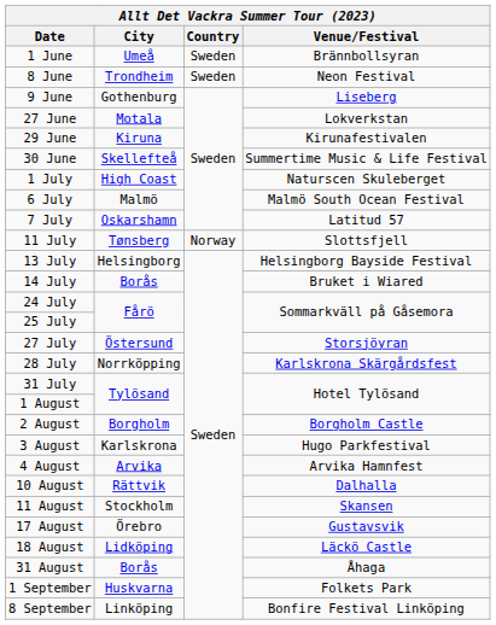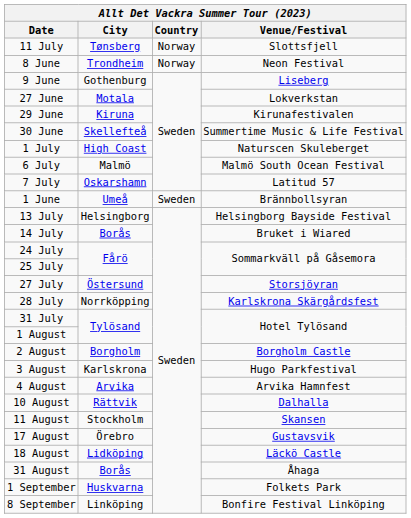 <table class="wikitable collapsible autocollapse" style="text-align:center;">
 <tr>
 <th colspan="4"><em>Allt Det Vackra Summer Tour (2023)</em></th>
 </tr>
 <tr>
 <th scope="col">Date</th>
 <th scope="col">City</th>
 <th>Country</th>
 <th scope="col">Venue/Festival</th>
 </tr>
 <tr>
-<td>1 June</td>
-<td><a href='#'>Umeå</a></td>
-<td>Sweden</td>
-<td>Brännbollsyran</td>
+<td>11 July</td>
+<td><a href='#'>Tønsberg</a></td>
+<td>Norway</td>
+<td>Slottsfjell</td>
 </tr>
 <tr>
 <td>8 June</td>
 <td><a href='#'>Trondheim</a></td>
-<td>Sweden</td>
+<td>Norway</td>
 <td>Neon Festival</td>
 </tr>
 <tr>
 <td>9 June</td>
 <td>Gothenburg</td>
 <td rowspan="7">Sweden</td>
 <td><a href='#'>Liseberg</a></td>
 </tr>
 <tr>
 <td>27 June</td>
 <td><a href='#'>Motala</a></td>
 <td>Lokverkstan</td>
 </tr>
 <tr>
 <td>29 June</td>
 <td><a href='#'>Kiruna</a></td>
 <td>Kirunafestivalen</td>
 </tr>
 <tr>
 <td>30 June</td>
 <td><a href='#'>Skellefteå</a></td>
 <td>Summertime Music & Life Festival</td>
 </tr>
 <tr>
 <td>1 July</td>
 <td><a href='#'>High Coast</a></td>
 <td>Naturscen Skuleberget</td>
 </tr>
 <tr>
 <td>6 July</td>
 <td>Malmö</td>
 <td>Malmö South Ocean Festival</td>
 </tr>
 <tr>
 <td>7 July</td>
 <td><a href='#'>Oskarshamn</a></td>
 <td>Latitud 57</td>
 </tr>
 <tr>
-<td>11 July</td>
-<td><a href='#'>Tønsberg</a></td>
-<td>Norway</td>
-<td>Slottsfjell</td>
+<td>1 June</td>
+<td><a href='#'>Umeå</a></td>
+<td>Sweden</td>
+<td>Brännbollsyran</td>
 </tr>
 <tr>
 <td>13 July</td>
 <td>Helsingborg</td>
 <td rowspan="18">Sweden</td>
 <td>Helsingborg Bayside Festival</td>
 </tr>
 <tr>
 <td>14 July</td>
 <td><a href='#'>Borås</a></td>
 <td>Bruket i Wiared</td>
 </tr>
 <tr>
 <td>24 July</td>
 <td rowspan="2"><a href='#'>Fårö</a></td>
 <td rowspan="2">Sommarkväll på Gåsemora</td>
 </tr>
 <tr>
 <td>25 July</td>
 </tr>
 <tr>
 <td>27 July</td>
 <td><a href='#'>Östersund</a></td>
 <td><a href='#'>Storsjöyran</a></td>
 </tr>
 <tr>
 <td>28 July</td>
 <td>Norrköpping</td>
 <td><a href='#'>Karlskrona Skärgårdsfest</a></td>
 </tr>
 <tr>
 <td>31 July</td>
 <td rowspan="2"><a href='#'>Tylösand</a></td>
 <td rowspan="2">Hotel Tylösand</td>
 </tr>
 <tr>
 <td>1 August</td>
 </tr>
 <tr>
 <td>2 August</td>
 <td><a href='#'>Borgholm</a></td>
 <td><a href='#'>Borgholm Castle</a></td>
 </tr>
 <tr>
 <td>3 August</td>
 <td>Karlskrona</td>
 <td>Hugo Parkfestival</td>
 </tr>
 <tr>
 <td>4 August</td>
 <td><a href='#'>Arvika</a></td>
 <td>Arvika Hamnfest</td>
 </tr>
 <tr>
 <td>10 August</td>
 <td><a href='#'>Rättvik</a></td>
 <td><a href='#'>Dalhalla</a></td>
 </tr>
 <tr>
 <td>11 August</td>
 <td>Stockholm</td>
 <td><a href='#'>Skansen</a></td>
 </tr>
 <tr>
 <td>17 August</td>
 <td>Örebro</td>
 <td><a href='#'>Gustavsvik</a></td>
 </tr>
 <tr>
 <td>18 August</td>
 <td><a href='#'>Lidköping</a></td>
 <td><a href='#'>Läckö Castle</a></td>
 </tr>
 <tr>
 <td>31 August</td>
 <td><a href='#'>Borås</a></td>
 <td>Åhaga</td>
 </tr>
 <tr>
 <td>1 September</td>
 <td><a href='#'>Huskvarna</a></td>
 <td>Folkets Park</td>
 </tr>
 <tr>
 <td>8 September</td>
 <td>Linköping</td>
 <td>Bonfire Festival Linköping</td>
 </tr>
 </table>
